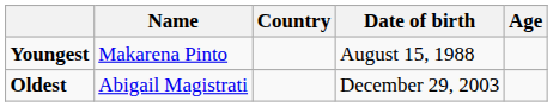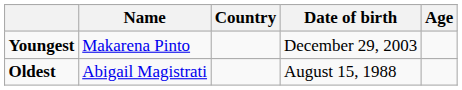 <table class="wikitable">
 <tr>
 <th></th>
 <th><strong>Name</strong></th>
 <th><strong>Country</strong></th>
 <th><strong>Date of birth</strong></th>
 <th><strong>Age</strong></th>
 </tr>
 <tr>
 <td><strong>Youngest</strong></td>
 <td><a href='#'>Makarena Pinto</a></td>
 <td></td>
-<td>August 15, 1988</td>
+<td>December 29, 2003</td>
 <td></td>
 </tr>
 <tr>
 <td><strong>Oldest</strong></td>
 <td><a href='#'>Abigail Magistrati</a></td>
 <td></td>
-<td>December 29, 2003</td>
+<td>August 15, 1988</td>
 <td></td>
 </tr>
 </table>
